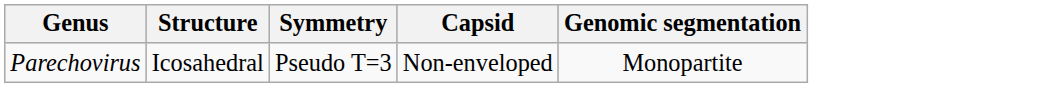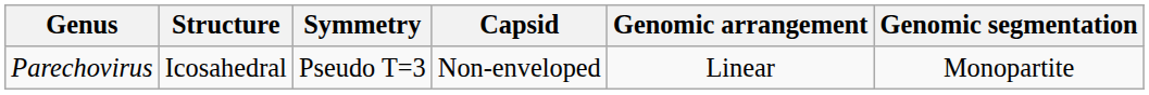 <table class="wikitable sortable" style="text-align:center">
 <tr>
 <th>Genus</th>
 <th>Structure</th>
 <th>Symmetry</th>
 <th>Capsid</th>
+<th>Genomic arrangement</th>
 <th>Genomic segmentation</th>
 </tr>
 <tr>
 <td><em>Parechovirus</em></td>
 <td>Icosahedral</td>
 <td>Pseudo T=3</td>
 <td>Non-enveloped</td>
+<td>Linear</td>
 <td>Monopartite</td>
 </tr>
 </table>
